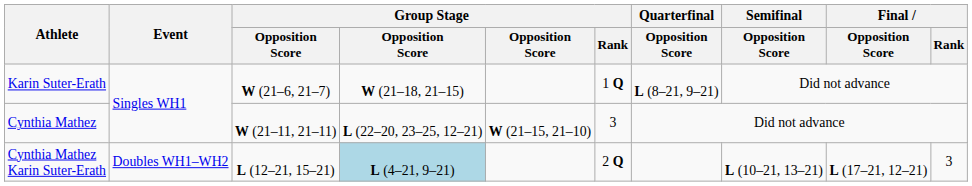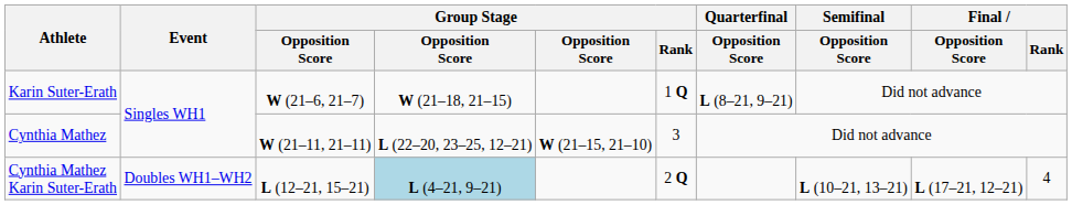 <table class="wikitable" style="font-size:90%; text-align:center">
 <tr>
 <th rowspan="2">Athlete</th>
 <th rowspan="2">Event</th>
 <th colspan="4">Group Stage</th>
 <th>Quarterfinal</th>
 <th>Semifinal</th>
 <th colspan="2">Final / </th>
 </tr>
 <tr style="font-size:95%">
 <th>Opposition<br>Score</th>
 <th>Opposition<br>Score</th>
 <th>Opposition<br>Score</th>
 <th>Rank</th>
 <th>Opposition<br>Score</th>
 <th>Opposition<br>Score</th>
 <th>Opposition<br>Score</th>
 <th>Rank</th>
 </tr>
 <tr>
 <td align="left"><a href='#'>Karin Suter-Erath</a></td>
 <td align="left" rowspan="2"><a href='#'>Singles WH1</a></td>
 <td><br><strong>W</strong> (21–6, 21–7)</td>
 <td><br><strong>W</strong> (21–18, 21–15)</td>
 <td></td>
 <td>1 <strong>Q</strong></td>
 <td><br><strong>L</strong> (8–21, 9–21)</td>
 <td colspan="3">Did not advance</td>
 </tr>
 <tr>
 <td align="left"><a href='#'>Cynthia Mathez</a></td>
 <td><br><strong>W</strong> (21–11, 21–11)</td>
 <td><br><strong>L</strong> (22–20, 23–25, 12–21)</td>
 <td><br><strong>W</strong> (21–15, 21–10)</td>
 <td>3</td>
 <td colspan="4">Did not advance</td>
 </tr>
 <tr>
 <td align="left"><a href='#'>Cynthia Mathez</a><br><a href='#'>Karin Suter-Erath</a></td>
 <td align="left" rowspan="2"><a href='#'>Doubles WH1–WH2</a></td>
 <td><br><strong>L</strong> (12–21, 15–21)</td>
 <td style="background: lightblue;"><br><strong>L</strong> (4–21, 9–21)</td>
 <td></td>
 <td>2 <strong>Q</strong></td>
 <td></td>
 <td><br><strong>L</strong> (10–21, 13–21)</td>
 <td><br><strong>L</strong> (17–21, 12–21)</td>
-<td>3</td>
+<td>4</td>
 </tr>
 </table>
